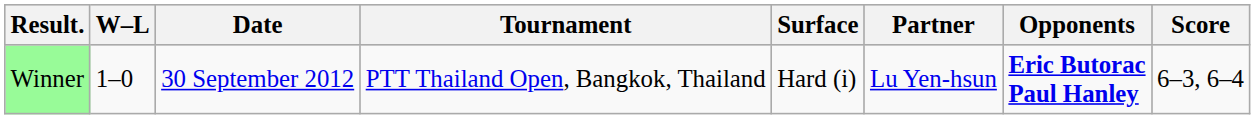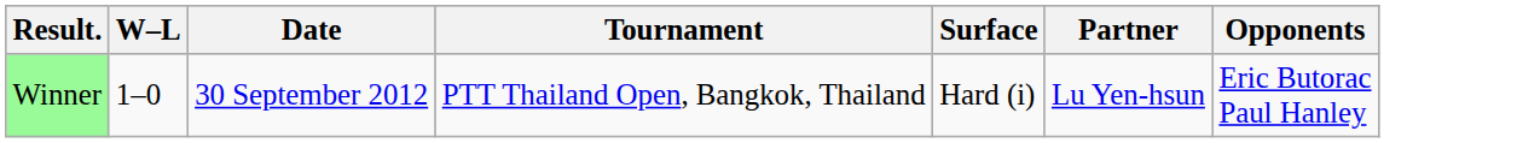 <table class=wikitable style=font-size:97%>
 <tr>
 <th>Result.</th>
 <th>W–L</th>
 <th>Date</th>
 <th>Tournament</th>
 <th>Surface</th>
 <th>Partner</th>
 <th>Opponents</th>
-<th>Score</th>
 </tr>
 <tr>
 <td style="background:#98fb98;">Winner</td>
 <td>1–0</td>
 <td><a href='#'>30 September 2012</a></td>
 <td><a href='#'>PTT Thailand Open</a>, Bangkok, Thailand</td>
 <td>Hard (i)</td>
 <td> <a href='#'>Lu Yen-hsun</a></td>
-<td><strong> <a href='#'>Eric Butorac</a><br> <a href='#'>Paul Hanley</a></strong></td>
-<td>6–3, 6–4</td>
+<td> <a href='#'>Eric Butorac</a><br> <a href='#'>Paul Hanley</a></td>
 </tr>
 </table>
